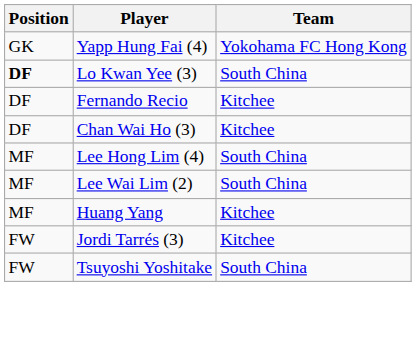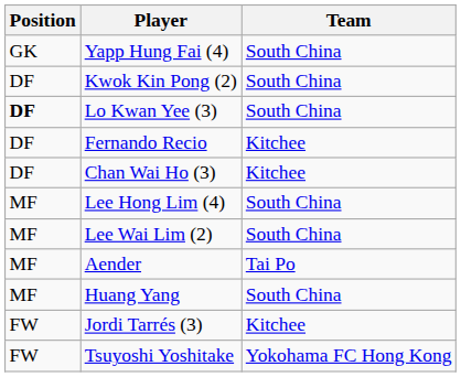 <table class="wikitable">
 <tr>
 <th>Position</th>
 <th>Player</th>
 <th>Team</th>
 </tr>
 <tr>
 <td>GK</td>
 <td> <a href='#'>Yapp Hung Fai</a> (4)</td>
-<td><a href='#'>Yokohama FC Hong Kong</a></td>
+<td><a href='#'>South China</a></td>
+</tr>
+<tr>
+<td>DF</td>
+<td> <a href='#'>Kwok Kin Pong</a> (2)</td>
+<td><a href='#'>South China</a></td>
 </tr>
 <tr>
 <td><strong>DF</strong></td>
 <td> <a href='#'>Lo Kwan Yee</a> (3)</td>
 <td><a href='#'>South China</a></td>
 </tr>
 <tr>
 <td>DF</td>
 <td> <a href='#'>Fernando Recio</a></td>
 <td><a href='#'>Kitchee</a></td>
 </tr>
 <tr>
 <td>DF</td>
 <td> <a href='#'>Chan Wai Ho</a> (3)</td>
 <td><a href='#'>Kitchee</a></td>
 </tr>
 <tr>
 <td>MF</td>
 <td> <a href='#'>Lee Hong Lim</a> (4)</td>
 <td><a href='#'>South China</a></td>
 </tr>
 <tr>
 <td>MF</td>
 <td> <a href='#'>Lee Wai Lim</a> (2)</td>
 <td><a href='#'>South China</a></td>
 </tr>
 <tr>
 <td>MF</td>
+<td> <a href='#'>Aender</a></td>
+<td><a href='#'>Tai Po</a></td>
+</tr>
+<tr>
+<td>MF</td>
 <td> <a href='#'>Huang Yang</a></td>
-<td><a href='#'>Kitchee</a></td>
+<td><a href='#'>South China</a></td>
 </tr>
 <tr>
 <td>FW</td>
 <td> <a href='#'>Jordi Tarrés</a> (3)</td>
 <td><a href='#'>Kitchee</a></td>
 </tr>
 <tr>
 <td>FW</td>
 <td> <a href='#'>Tsuyoshi Yoshitake</a></td>
-<td><a href='#'>South China</a></td>
+<td><a href='#'>Yokohama FC Hong Kong</a></td>
 </tr>
 </table>
